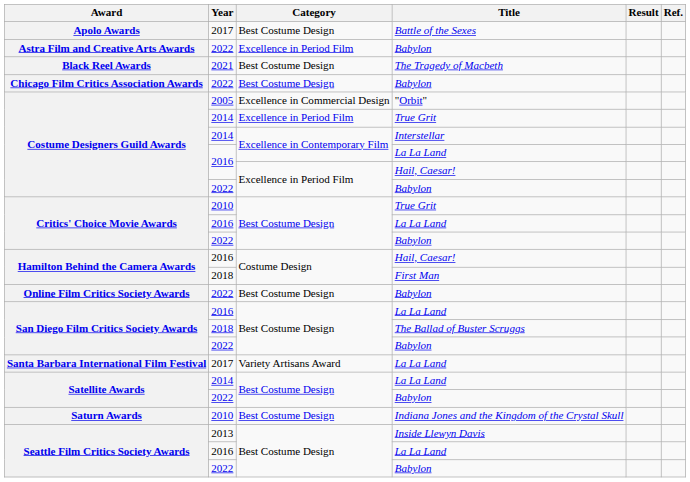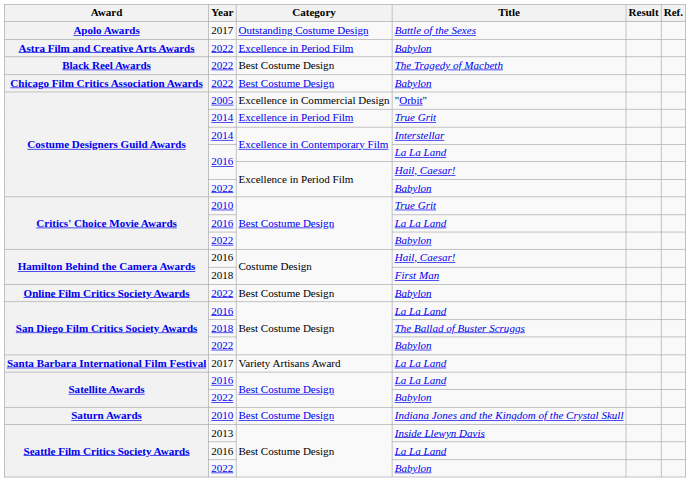 <table class="wikitable sortable">
 <tr>
 <th scope="col">Award</th>
 <th scope="col">Year</th>
 <th scope="col">Category</th>
 <th scope="col">Title</th>
 <th scope="col">Result</th>
 <th>Ref.</th>
 </tr>
 <tr>
 <th scope="row" style="text-align:center;"><a href='#'>Apolo Awards</a></th>
 <td style="text-align:center;">2017</td>
-<td>Best Costume Design</td>
+<td><a href='#'>Outstanding Costume Design</a></td>
 <td><em><a href='#'>Battle of the Sexes</a></em></td>
 <td></td>
 <td style="text-align:center;"></td>
 </tr>
 <tr>
 <th scope="row" style="text-align:center;"><a href='#'>Astra Film and Creative Arts Awards</a></th>
 <td style="text-align:center;"><a href='#'>2022</a></td>
 <td><a href='#'>Excellence in Period Film</a></td>
 <td><em><a href='#'>Babylon</a></em></td>
 <td></td>
 <td style="text-align:center;"></td>
 </tr>
 <tr>
 <th scope="row" style="text-align:center;"><a href='#'>Black Reel Awards</a></th>
-<td style="text-align:center;"><a href='#'>2021</a></td>
+<td style="text-align:center;"><a href='#'>2022</a></td>
 <td>Best Costume Design</td>
 <td><em><a href='#'>The Tragedy of Macbeth</a></em></td>
 <td></td>
 <td style="text-align:center;"></td>
 </tr>
 <tr>
 <th scope="row" style="text-align:center;"><a href='#'>Chicago Film Critics Association Awards</a></th>
 <td style="text-align:center;"><a href='#'>2022</a></td>
 <td><a href='#'>Best Costume Design</a></td>
 <td><em><a href='#'>Babylon</a></em></td>
 <td></td>
 <td style="text-align:center;"></td>
 </tr>
 <tr>
 <th rowspan="6" scope="row" style="text-align:center;"><a href='#'>Costume Designers Guild Awards</a></th>
 <td style="text-align:center;"><a href='#'>2005</a></td>
 <td>Excellence in Commercial Design</td>
 <td>"<a href='#'>Orbit</a>"</td>
 <td></td>
 <td style="text-align:center;"></td>
 </tr>
 <tr>
 <td style="text-align:center;"><a href='#'>2014</a></td>
 <td><a href='#'>Excellence in Period Film</a></td>
 <td><em><a href='#'>True Grit</a></em></td>
 <td></td>
 <td style="text-align:center;"></td>
 </tr>
 <tr>
 <td style="text-align:center;"><a href='#'>2014</a></td>
 <td rowspan="2"><a href='#'>Excellence in Contemporary Film</a></td>
 <td><em><a href='#'>Interstellar</a></em></td>
 <td></td>
 <td style="text-align:center;"></td>
 </tr>
 <tr>
 <td rowspan="2" style="text-align:center;"><a href='#'>2016</a></td>
 <td><em><a href='#'>La La Land</a></em></td>
 <td></td>
 <td style="text-align:center;"></td>
 </tr>
 <tr>
 <td rowspan="2">Excellence in Period Film</td>
 <td><em><a href='#'>Hail, Caesar!</a></em></td>
 <td></td>
 <td style="text-align:center;"></td>
 </tr>
 <tr>
 <td style="text-align:center;"><a href='#'>2022</a></td>
 <td><em><a href='#'>Babylon</a></em></td>
 <td></td>
 <td style="text-align:center;"></td>
 </tr>
 <tr>
 <th rowspan="3" scope="row" style="text-align:center;"><a href='#'>Critics' Choice Movie Awards</a></th>
 <td style="text-align:center;"><a href='#'>2010</a></td>
 <td rowspan="3"><a href='#'>Best Costume Design</a></td>
 <td><em><a href='#'>True Grit</a></em></td>
 <td></td>
 <td style="text-align:center;"></td>
 </tr>
 <tr>
 <td style="text-align:center;"><a href='#'>2016</a></td>
 <td><em><a href='#'>La La Land</a></em></td>
 <td></td>
 <td style="text-align:center;"></td>
 </tr>
 <tr>
 <td style="text-align:center;"><a href='#'>2022</a></td>
 <td><em><a href='#'>Babylon</a></em></td>
 <td></td>
 <td style="text-align:center;"></td>
 </tr>
 <tr>
 <th rowspan="2" scope="row" style="text-align:center;"><a href='#'>Hamilton Behind the Camera Awards</a></th>
 <td style="text-align:center;">2016</td>
 <td rowspan="2">Costume Design</td>
 <td><em><a href='#'>Hail, Caesar!</a></em></td>
 <td></td>
 <td style="text-align:center;"></td>
 </tr>
 <tr>
 <td style="text-align:center;">2018</td>
 <td><em><a href='#'>First Man</a></em></td>
 <td></td>
 <td style="text-align:center;"></td>
 </tr>
 <tr>
 <th scope="row" style="text-align:center;"><a href='#'>Online Film Critics Society Awards</a></th>
 <td style="text-align:center;"><a href='#'>2022</a></td>
 <td>Best Costume Design</td>
 <td><em><a href='#'>Babylon</a></em></td>
 <td></td>
 <td style="text-align:center;"></td>
 </tr>
 <tr>
 <th rowspan="3" scope="row" style="text-align:center;"><a href='#'>San Diego Film Critics Society Awards</a></th>
 <td style="text-align:center;"><a href='#'>2016</a></td>
 <td rowspan="3">Best Costume Design</td>
 <td><em><a href='#'>La La Land</a></em></td>
 <td></td>
 <td style="text-align:center;"></td>
 </tr>
 <tr>
 <td style="text-align:center;"><a href='#'>2018</a></td>
 <td><em><a href='#'>The Ballad of Buster Scruggs</a></em></td>
 <td></td>
 <td style="text-align:center;"></td>
 </tr>
 <tr>
 <td style="text-align:center;"><a href='#'>2022</a></td>
 <td><em><a href='#'>Babylon</a></em></td>
 <td></td>
 <td style="text-align:center;"></td>
 </tr>
 <tr>
 <th scope="row" style="text-align:center;"><a href='#'>Santa Barbara International Film Festival</a></th>
 <td style="text-align:center;">2017</td>
 <td>Variety Artisans Award</td>
 <td><em><a href='#'>La La Land</a></em> <br> </td>
 <td></td>
 <td style="text-align:center;"></td>
 </tr>
 <tr>
 <th rowspan="2" scope="row" style="text-align:center;"><a href='#'>Satellite Awards</a></th>
-<td style="text-align:center;"><a href='#'>2014</a></td>
+<td style="text-align:center;"><a href='#'>2016</a></td>
 <td rowspan="2"><a href='#'>Best Costume Design</a></td>
 <td><em><a href='#'>La La Land</a></em></td>
 <td></td>
 <td style="text-align:center;"></td>
 </tr>
 <tr>
 <td style="text-align:center;"><a href='#'>2022</a></td>
 <td><em><a href='#'>Babylon</a></em></td>
 <td></td>
 <td style="text-align:center;"></td>
 </tr>
 <tr>
 <th scope="row" style="text-align:center;"><a href='#'>Saturn Awards</a></th>
 <td style="text-align:center;"><a href='#'>2010</a></td>
 <td><a href='#'>Best Costume Design</a></td>
 <td><em><a href='#'>Indiana Jones and the Kingdom of the Crystal Skull</a></em></td>
 <td></td>
 <td style="text-align:center;"></td>
 </tr>
 <tr>
 <th rowspan="3" scope="row" style="text-align:center;"><a href='#'>Seattle Film Critics Society Awards</a></th>
 <td style="text-align:center;">2013</td>
 <td rowspan="3">Best Costume Design</td>
 <td><em><a href='#'>Inside Llewyn Davis</a></em></td>
 <td></td>
 <td style="text-align:center;"></td>
 </tr>
 <tr>
 <td style="text-align:center;">2016</td>
 <td><em><a href='#'>La La Land</a></em></td>
 <td></td>
 <td style="text-align:center;"></td>
 </tr>
 <tr>
 <td style="text-align:center;"><a href='#'>2022</a></td>
 <td><em><a href='#'>Babylon</a></em></td>
 <td></td>
 <td style="text-align:center;"></td>
 </tr>
 </table>
